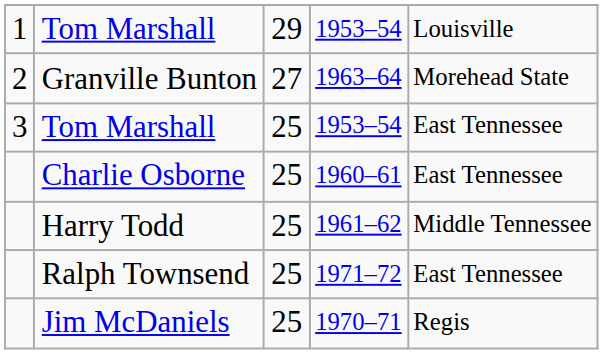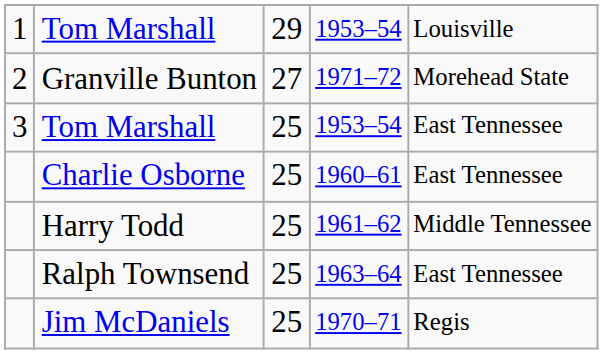 <table class="wikitable">
 <tr>
 </tr>
 <tr>
 <td>1</td>
 <td><a href='#'>Tom Marshall</a></td>
 <td>29</td>
 <td style="font-size:80%;"><a href='#'>1953–54</a></td>
 <td style="font-size:80%;">Louisville</td>
 </tr>
 <tr>
 <td>2</td>
 <td>Granville Bunton</td>
 <td>27</td>
-<td style="font-size:80%;"><a href='#'>1963–64</a></td>
+<td style="font-size:80%;"><a href='#'>1971–72</a></td>
 <td style="font-size:80%;">Morehead State</td>
 </tr>
 <tr>
 <td>3</td>
 <td><a href='#'>Tom Marshall</a></td>
 <td>25</td>
 <td style="font-size:80%;"><a href='#'>1953–54</a></td>
 <td style="font-size:80%;">East Tennessee</td>
 </tr>
 <tr>
 <td></td>
 <td><a href='#'>Charlie Osborne</a></td>
 <td>25</td>
 <td style="font-size:80%;"><a href='#'>1960–61</a></td>
 <td style="font-size:80%;">East Tennessee</td>
 </tr>
 <tr>
 <td></td>
 <td>Harry Todd</td>
 <td>25</td>
 <td style="font-size:80%;"><a href='#'>1961–62</a></td>
 <td style="font-size:80%;">Middle Tennessee</td>
 </tr>
 <tr>
 <td></td>
 <td>Ralph Townsend</td>
 <td>25</td>
-<td style="font-size:80%;"><a href='#'>1971–72</a></td>
+<td style="font-size:80%;"><a href='#'>1963–64</a></td>
 <td style="font-size:80%;">East Tennessee</td>
 </tr>
 <tr>
 <td></td>
 <td><a href='#'>Jim McDaniels</a></td>
 <td>25</td>
 <td style="font-size:80%;"><a href='#'>1970–71</a></td>
 <td style="font-size:80%;">Regis</td>
 </tr>
 </table>
